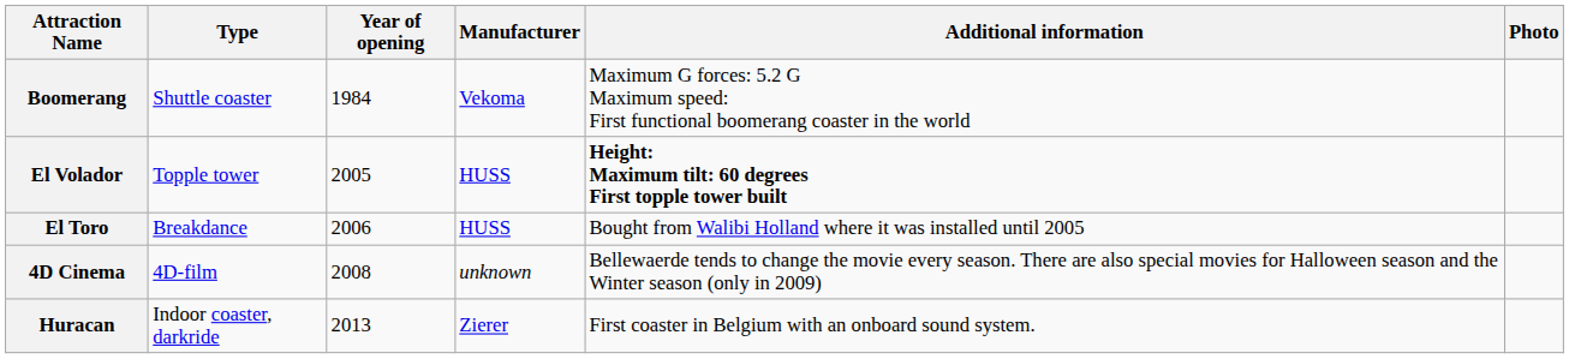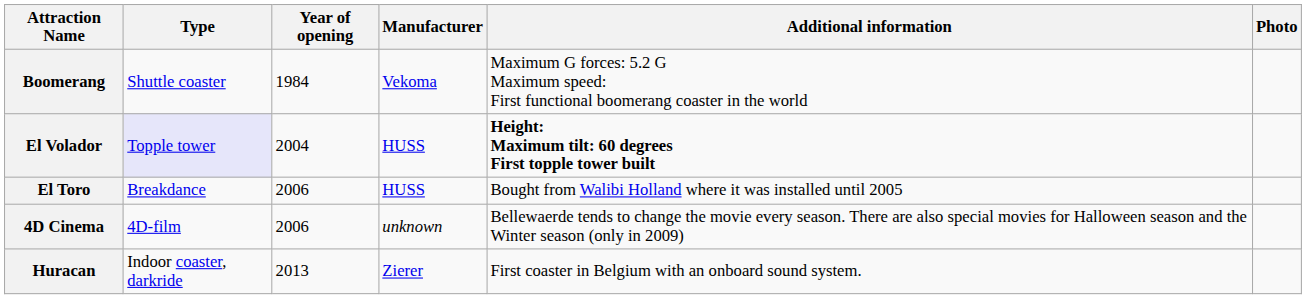 <table class="wikitable sortable mw-collapsible">
 <tr>
 <th>Attraction Name</th>
 <th>Type</th>
 <th>Year of opening</th>
 <th>Manufacturer</th>
 <th>Additional information</th>
 <th>Photo</th>
 </tr>
 <tr>
 <th>Boomerang</th>
 <td><a href='#'>Shuttle coaster</a></td>
 <td>1984</td>
 <td><a href='#'>Vekoma</a></td>
 <td>Maximum G forces: 5.2 G<br>Maximum speed: <br>First functional boomerang coaster in the world</td>
 <td></td>
 </tr>
 <tr>
 <th>El Volador</th>
-<td><a href='#'>Topple tower</a></td>
-<td>2005</td>
+<td style="background: lavender;"><a href='#'>Topple tower</a></td>
+<td>2004</td>
 <td><a href='#'>HUSS</a></td>
 <td><strong>Height: <br>Maximum tilt: 60 degrees<br>First topple tower built</strong></td>
 <td></td>
 </tr>
 <tr>
 <th>El Toro</th>
 <td><a href='#'>Breakdance</a></td>
 <td>2006</td>
 <td><a href='#'>HUSS</a></td>
 <td>Bought from <a href='#'>Walibi Holland</a> where it was installed until 2005</td>
 <td></td>
 </tr>
 <tr>
 <th>4D Cinema</th>
 <td><a href='#'>4D-film</a></td>
-<td>2008</td>
+<td>2006</td>
 <td><em>unknown</em></td>
 <td>Bellewaerde tends to change the movie every season. There are also special movies for Halloween season and the Winter season (only in 2009)</td>
 <td></td>
 </tr>
 <tr>
 <th>Huracan</th>
 <td>Indoor <a href='#'>coaster</a>, <a href='#'>darkride</a></td>
 <td>2013</td>
 <td><a href='#'>Zierer</a></td>
 <td>First coaster in Belgium with an onboard sound system.</td>
 <td></td>
 </tr>
 </table>
